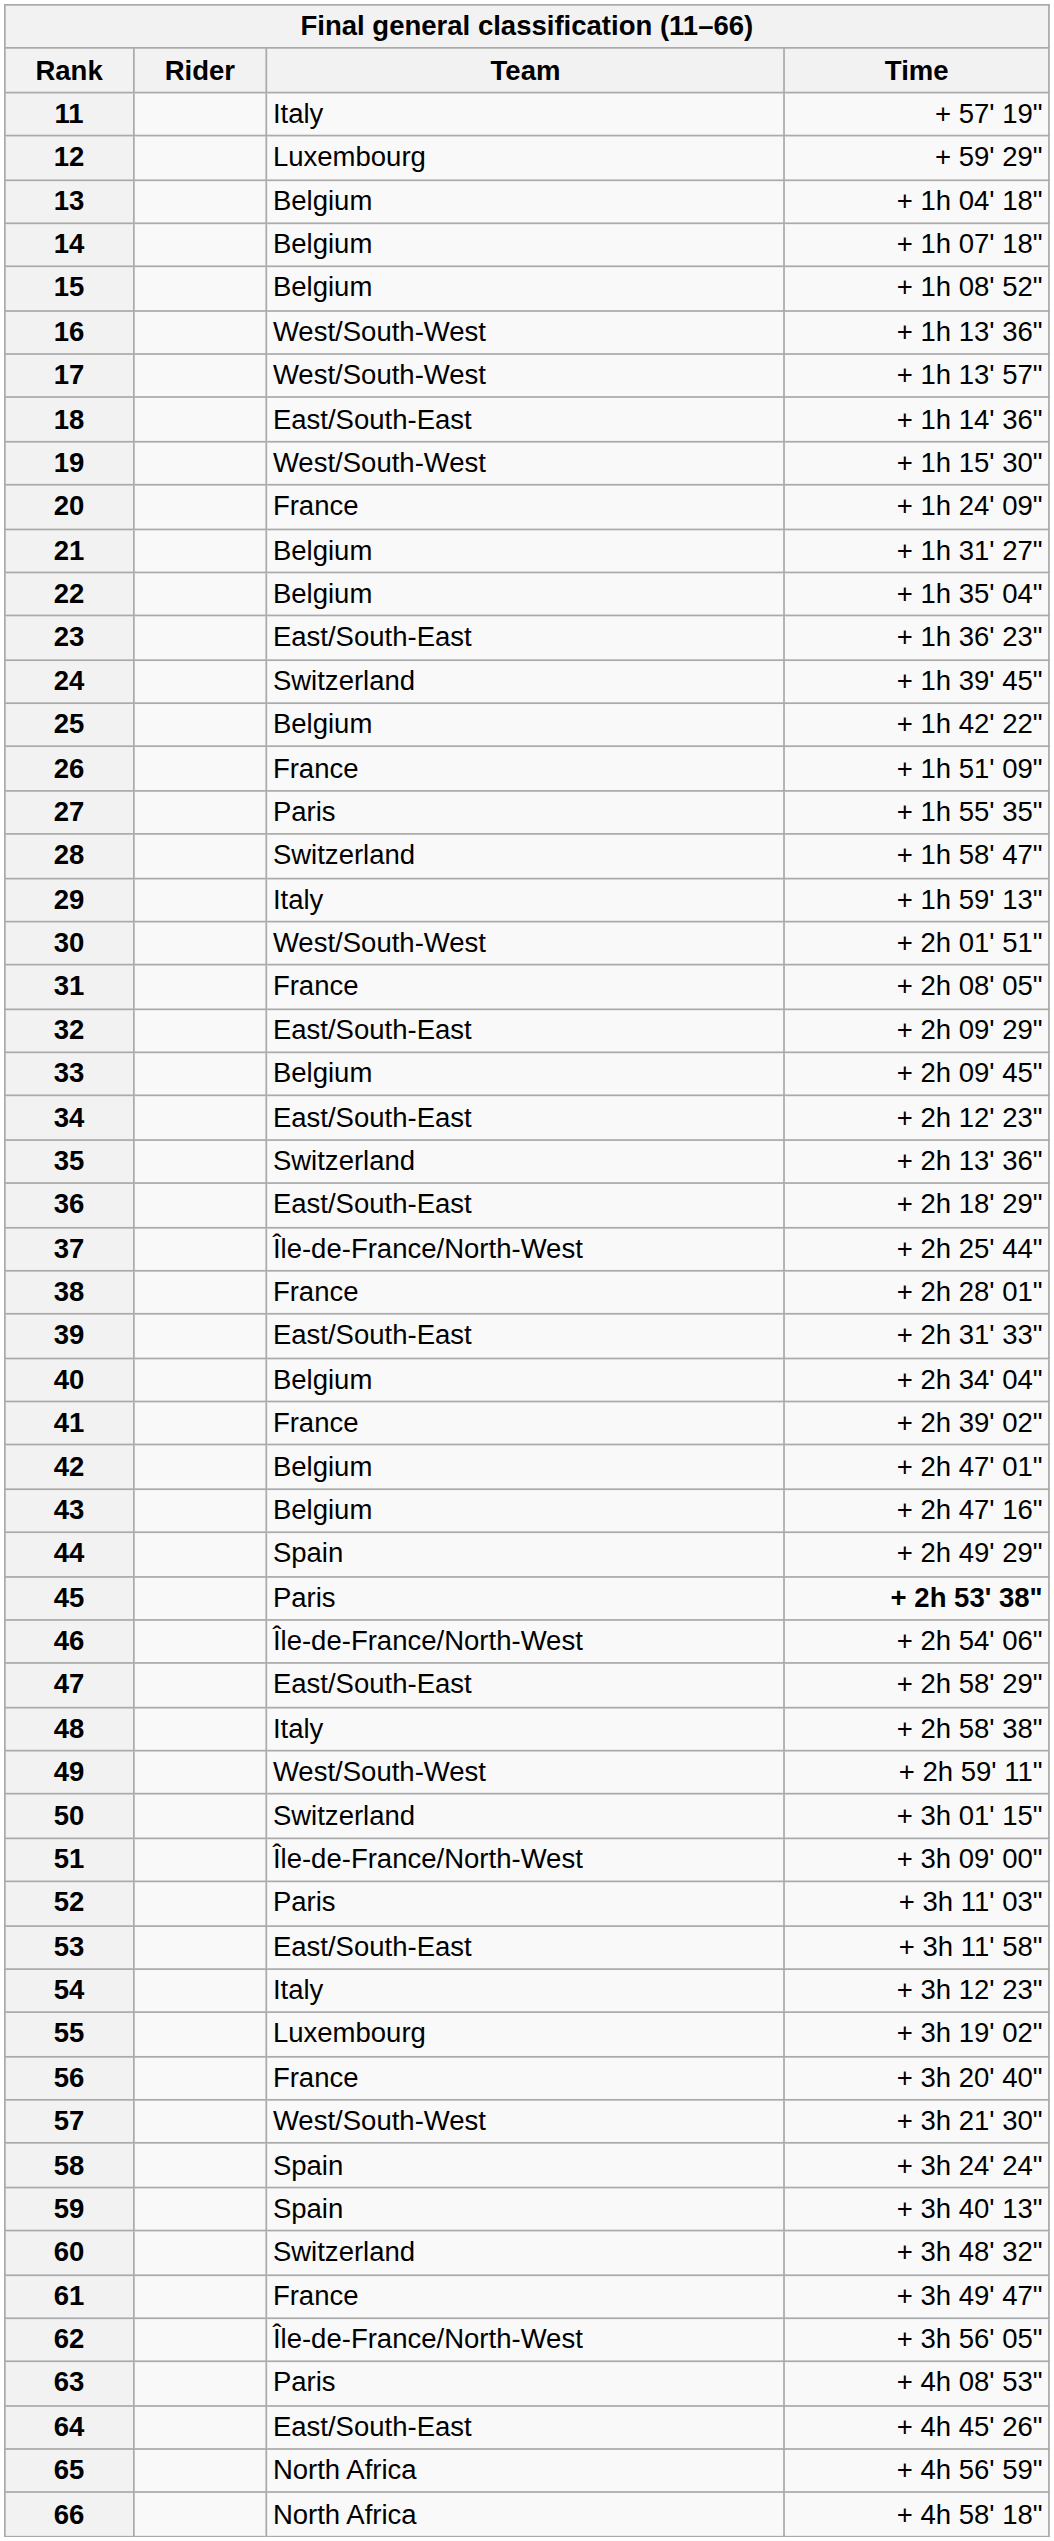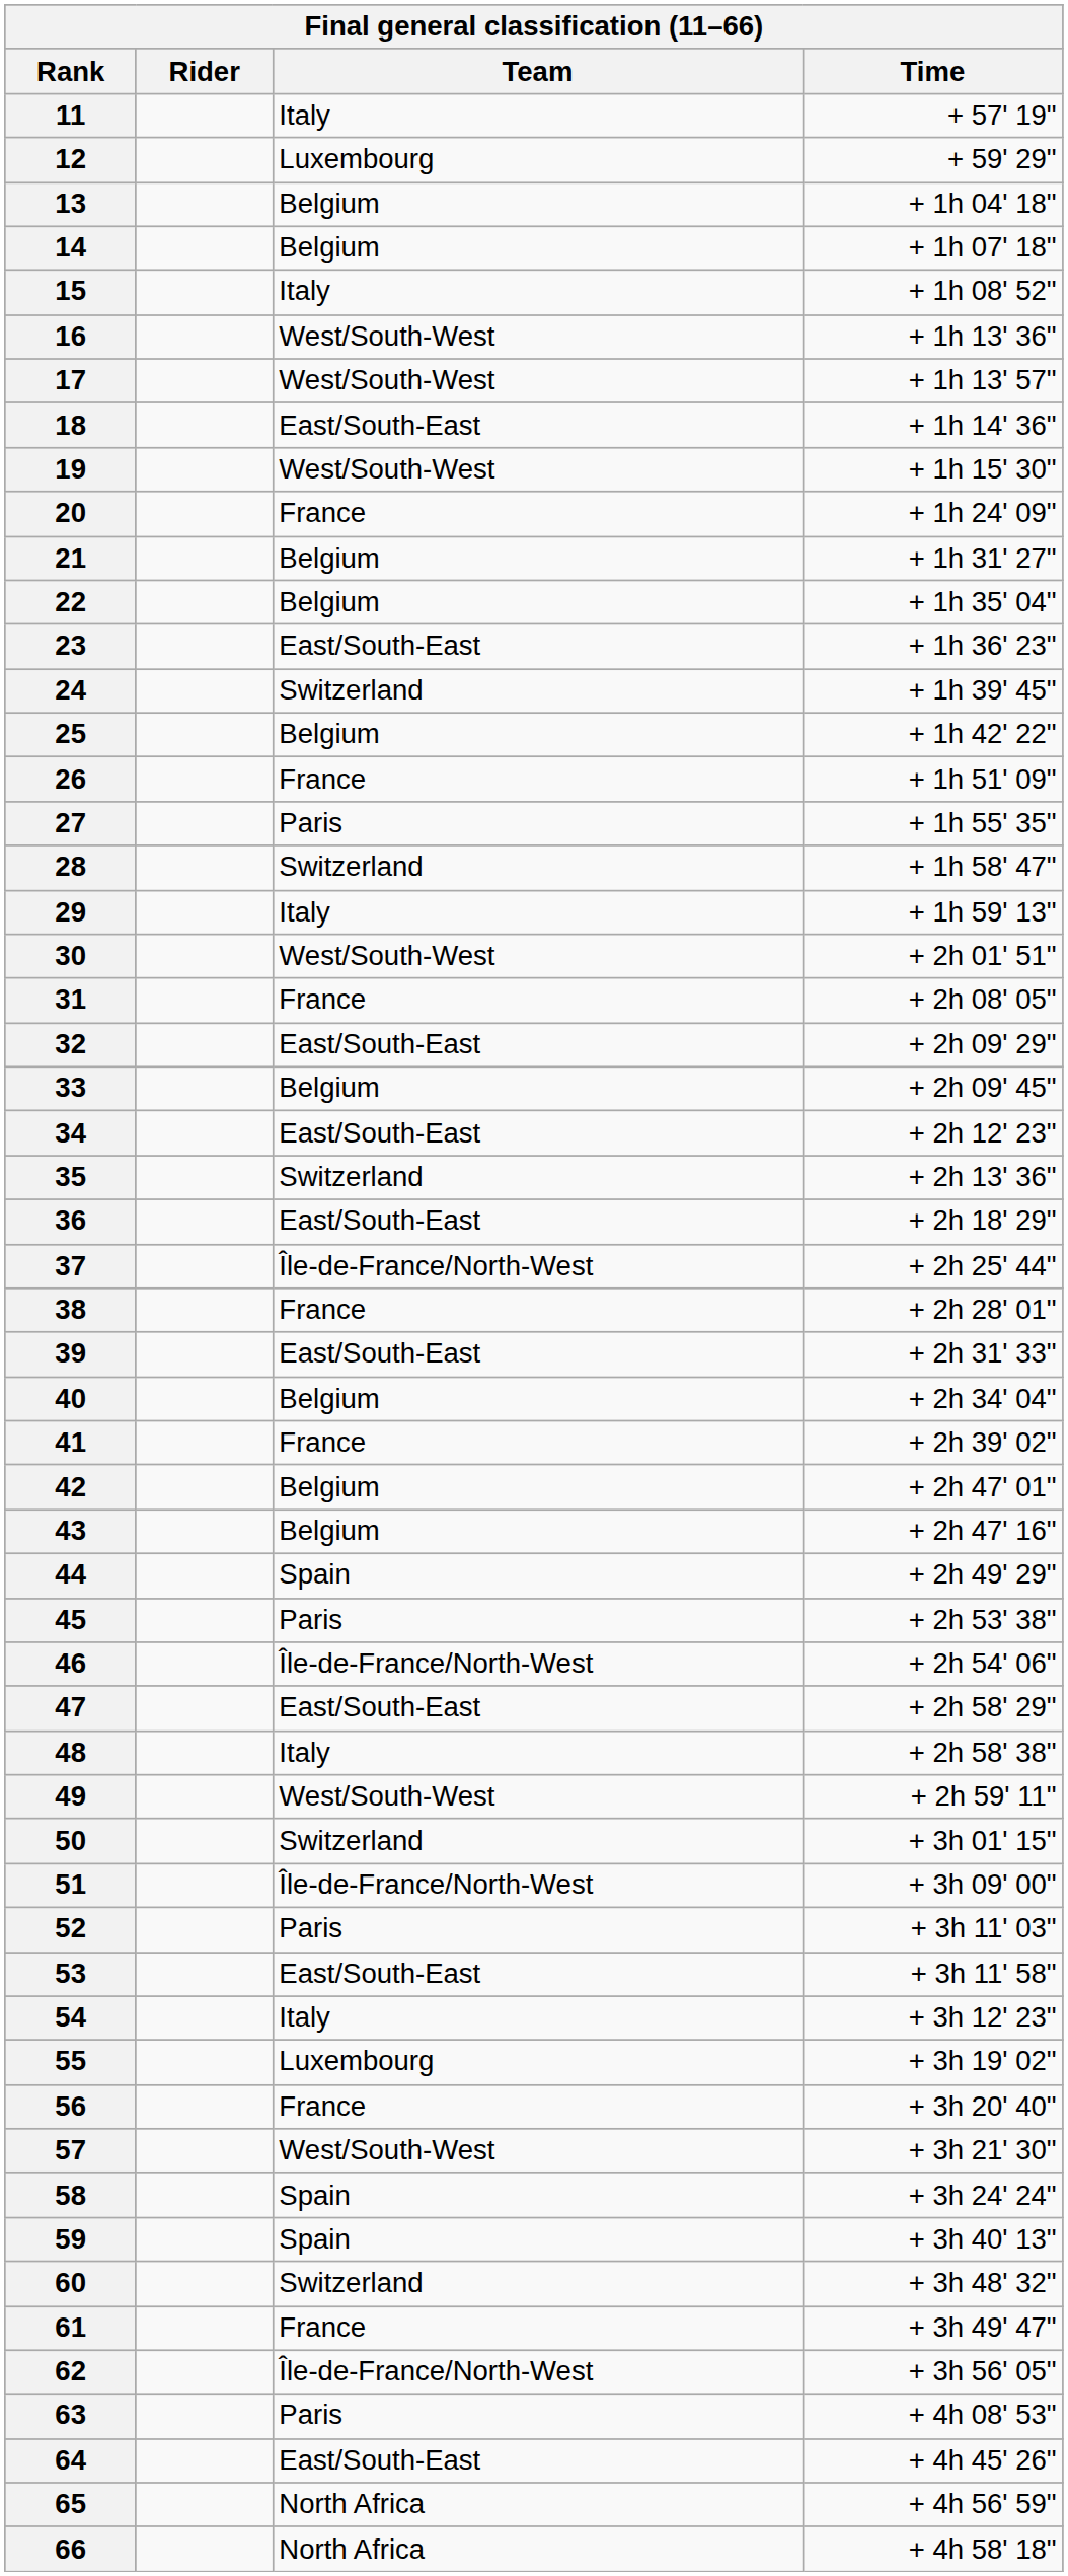 <table class="collapsible collapsed wikitable" style="width:38em;margin-top:-1px;">
 <tr>
 <th scope="col" colspan="4">Final general classification (11–66)</th>
 </tr>
 <tr>
 <th scope="col">Rank</th>
 <th scope="col">Rider</th>
 <th scope="col">Team</th>
 <th scope="col">Time</th>
 </tr>
 <tr>
 <th scope="row">11</th>
 <td></td>
 <td>Italy</td>
 <td style="text-align:right;">+ 57' 19"</td>
 </tr>
 <tr>
 <th scope="row">12</th>
 <td></td>
 <td>Luxembourg</td>
 <td style="text-align:right;">+ 59' 29"</td>
 </tr>
 <tr>
 <th scope="row">13</th>
 <td></td>
 <td>Belgium</td>
 <td style="text-align:right;">+ 1h 04' 18"</td>
 </tr>
 <tr>
 <th scope="row">14</th>
 <td></td>
 <td>Belgium</td>
 <td style="text-align:right;">+ 1h 07' 18"</td>
 </tr>
 <tr>
 <th scope="row">15</th>
 <td></td>
-<td>Belgium</td>
+<td>Italy</td>
 <td style="text-align:right;">+ 1h 08' 52"</td>
 </tr>
 <tr>
 <th scope="row">16</th>
 <td></td>
 <td>West/South-West</td>
 <td style="text-align:right;">+ 1h 13' 36"</td>
 </tr>
 <tr>
 <th scope="row">17</th>
 <td></td>
 <td>West/South-West</td>
 <td style="text-align:right;">+ 1h 13' 57"</td>
 </tr>
 <tr>
 <th scope="row">18</th>
 <td></td>
 <td>East/South-East</td>
 <td style="text-align:right;">+ 1h 14' 36"</td>
 </tr>
 <tr>
 <th scope="row">19</th>
 <td></td>
 <td>West/South-West</td>
 <td style="text-align:right;">+ 1h 15' 30"</td>
 </tr>
 <tr>
 <th scope="row">20</th>
 <td></td>
 <td>France</td>
 <td style="text-align:right;">+ 1h 24' 09"</td>
 </tr>
 <tr>
 <th scope="row">21</th>
 <td></td>
 <td>Belgium</td>
 <td style="text-align:right;">+ 1h 31' 27"</td>
 </tr>
 <tr>
 <th scope="row">22</th>
 <td></td>
 <td>Belgium</td>
 <td style="text-align:right;">+ 1h 35' 04"</td>
 </tr>
 <tr>
 <th scope="row">23</th>
 <td></td>
 <td>East/South-East</td>
 <td style="text-align:right;">+ 1h 36' 23"</td>
 </tr>
 <tr>
 <th scope="row">24</th>
 <td></td>
 <td>Switzerland</td>
 <td style="text-align:right;">+ 1h 39' 45"</td>
 </tr>
 <tr>
 <th scope="row">25</th>
 <td></td>
 <td>Belgium</td>
 <td style="text-align:right;">+ 1h 42' 22"</td>
 </tr>
 <tr>
 <th scope="row">26</th>
 <td></td>
 <td>France</td>
 <td style="text-align:right;">+ 1h 51' 09"</td>
 </tr>
 <tr>
 <th scope="row">27</th>
 <td></td>
 <td>Paris</td>
 <td style="text-align:right;">+ 1h 55' 35"</td>
 </tr>
 <tr>
 <th scope="row">28</th>
 <td></td>
 <td>Switzerland</td>
 <td style="text-align:right;">+ 1h 58' 47"</td>
 </tr>
 <tr>
 <th scope="row">29</th>
 <td></td>
 <td>Italy</td>
 <td style="text-align:right;">+ 1h 59' 13"</td>
 </tr>
 <tr>
 <th scope="row">30</th>
 <td></td>
 <td>West/South-West</td>
 <td style="text-align:right;">+ 2h 01' 51"</td>
 </tr>
 <tr>
 <th scope="row">31</th>
 <td></td>
 <td>France</td>
 <td style="text-align:right;">+ 2h 08' 05"</td>
 </tr>
 <tr>
 <th scope="row">32</th>
 <td></td>
 <td>East/South-East</td>
 <td style="text-align:right;">+ 2h 09' 29"</td>
 </tr>
 <tr>
 <th scope="row">33</th>
 <td></td>
 <td>Belgium</td>
 <td style="text-align:right;">+ 2h 09' 45"</td>
 </tr>
 <tr>
 <th scope="row">34</th>
 <td></td>
 <td>East/South-East</td>
 <td style="text-align:right;">+ 2h 12' 23"</td>
 </tr>
 <tr>
 <th scope="row">35</th>
 <td></td>
 <td>Switzerland</td>
 <td style="text-align:right;">+ 2h 13' 36"</td>
 </tr>
 <tr>
 <th scope="row">36</th>
 <td></td>
 <td>East/South-East</td>
 <td style="text-align:right;">+ 2h 18' 29"</td>
 </tr>
 <tr>
 <th scope="row">37</th>
 <td></td>
 <td>Île-de-France/North-West</td>
 <td style="text-align:right;">+ 2h 25' 44"</td>
 </tr>
 <tr>
 <th scope="row">38</th>
 <td></td>
 <td>France</td>
 <td style="text-align:right;">+ 2h 28' 01"</td>
 </tr>
 <tr>
 <th scope="row">39</th>
 <td></td>
 <td>East/South-East</td>
 <td style="text-align:right;">+ 2h 31' 33"</td>
 </tr>
 <tr>
 <th scope="row">40</th>
 <td></td>
 <td>Belgium</td>
 <td style="text-align:right;">+ 2h 34' 04"</td>
 </tr>
 <tr>
 <th scope="row">41</th>
 <td></td>
 <td>France</td>
 <td style="text-align:right;">+ 2h 39' 02"</td>
 </tr>
 <tr>
 <th scope="row">42</th>
 <td></td>
 <td>Belgium</td>
 <td style="text-align:right;">+ 2h 47' 01"</td>
 </tr>
 <tr>
 <th scope="row">43</th>
 <td></td>
 <td>Belgium</td>
 <td style="text-align:right;">+ 2h 47' 16"</td>
 </tr>
 <tr>
 <th scope="row">44</th>
 <td></td>
 <td>Spain</td>
 <td style="text-align:right;">+ 2h 49' 29"</td>
 </tr>
 <tr>
 <th scope="row">45</th>
 <td></td>
 <td>Paris</td>
-<td style="text-align:right;"><strong>+ 2h 53' 38"</strong></td>
+<td style="text-align:right;">+ 2h 53' 38"</td>
 </tr>
 <tr>
 <th scope="row">46</th>
 <td></td>
 <td>Île-de-France/North-West</td>
 <td style="text-align:right;">+ 2h 54' 06"</td>
 </tr>
 <tr>
 <th scope="row">47</th>
 <td></td>
 <td>East/South-East</td>
 <td style="text-align:right;">+ 2h 58' 29"</td>
 </tr>
 <tr>
 <th scope="row">48</th>
 <td></td>
 <td>Italy</td>
 <td style="text-align:right;">+ 2h 58' 38"</td>
 </tr>
 <tr>
 <th scope="row">49</th>
 <td></td>
 <td>West/South-West</td>
 <td style="text-align:right;">+ 2h 59' 11"</td>
 </tr>
 <tr>
 <th scope="row">50</th>
 <td></td>
 <td>Switzerland</td>
 <td style="text-align:right;">+ 3h 01' 15"</td>
 </tr>
 <tr>
 <th scope="row">51</th>
 <td></td>
 <td>Île-de-France/North-West</td>
 <td style="text-align:right;">+ 3h 09' 00"</td>
 </tr>
 <tr>
 <th scope="row">52</th>
 <td></td>
 <td>Paris</td>
 <td style="text-align:right;">+ 3h 11' 03"</td>
 </tr>
 <tr>
 <th scope="row">53</th>
 <td></td>
 <td>East/South-East</td>
 <td style="text-align:right;">+ 3h 11' 58"</td>
 </tr>
 <tr>
 <th scope="row">54</th>
 <td></td>
 <td>Italy</td>
 <td style="text-align:right;">+ 3h 12' 23"</td>
 </tr>
 <tr>
 <th scope="row">55</th>
 <td></td>
 <td>Luxembourg</td>
 <td style="text-align:right;">+ 3h 19' 02"</td>
 </tr>
 <tr>
 <th scope="row">56</th>
 <td></td>
 <td>France</td>
 <td style="text-align:right;">+ 3h 20' 40"</td>
 </tr>
 <tr>
 <th scope="row">57</th>
 <td></td>
 <td>West/South-West</td>
 <td style="text-align:right;">+ 3h 21' 30"</td>
 </tr>
 <tr>
 <th scope="row">58</th>
 <td></td>
 <td>Spain</td>
 <td style="text-align:right;">+ 3h 24' 24"</td>
 </tr>
 <tr>
 <th scope="row">59</th>
 <td></td>
 <td>Spain</td>
 <td style="text-align:right;">+ 3h 40' 13"</td>
 </tr>
 <tr>
 <th scope="row">60</th>
 <td></td>
 <td>Switzerland</td>
 <td style="text-align:right;">+ 3h 48' 32"</td>
 </tr>
 <tr>
 <th scope="row">61</th>
 <td></td>
 <td>France</td>
 <td style="text-align:right;">+ 3h 49' 47"</td>
 </tr>
 <tr>
 <th scope="row">62</th>
 <td></td>
 <td>Île-de-France/North-West</td>
 <td style="text-align:right;">+ 3h 56' 05"</td>
 </tr>
 <tr>
 <th scope="row">63</th>
 <td></td>
 <td>Paris</td>
 <td style="text-align:right;">+ 4h 08' 53"</td>
 </tr>
 <tr>
 <th scope="row">64</th>
 <td></td>
 <td>East/South-East</td>
 <td style="text-align:right;">+ 4h 45' 26"</td>
 </tr>
 <tr>
 <th scope="row">65</th>
 <td></td>
 <td>North Africa</td>
 <td style="text-align:right;">+ 4h 56' 59"</td>
 </tr>
 <tr>
 <th scope="row">66</th>
 <td></td>
 <td>North Africa</td>
 <td style="text-align:right;">+ 4h 58' 18"</td>
 </tr>
 </table>
